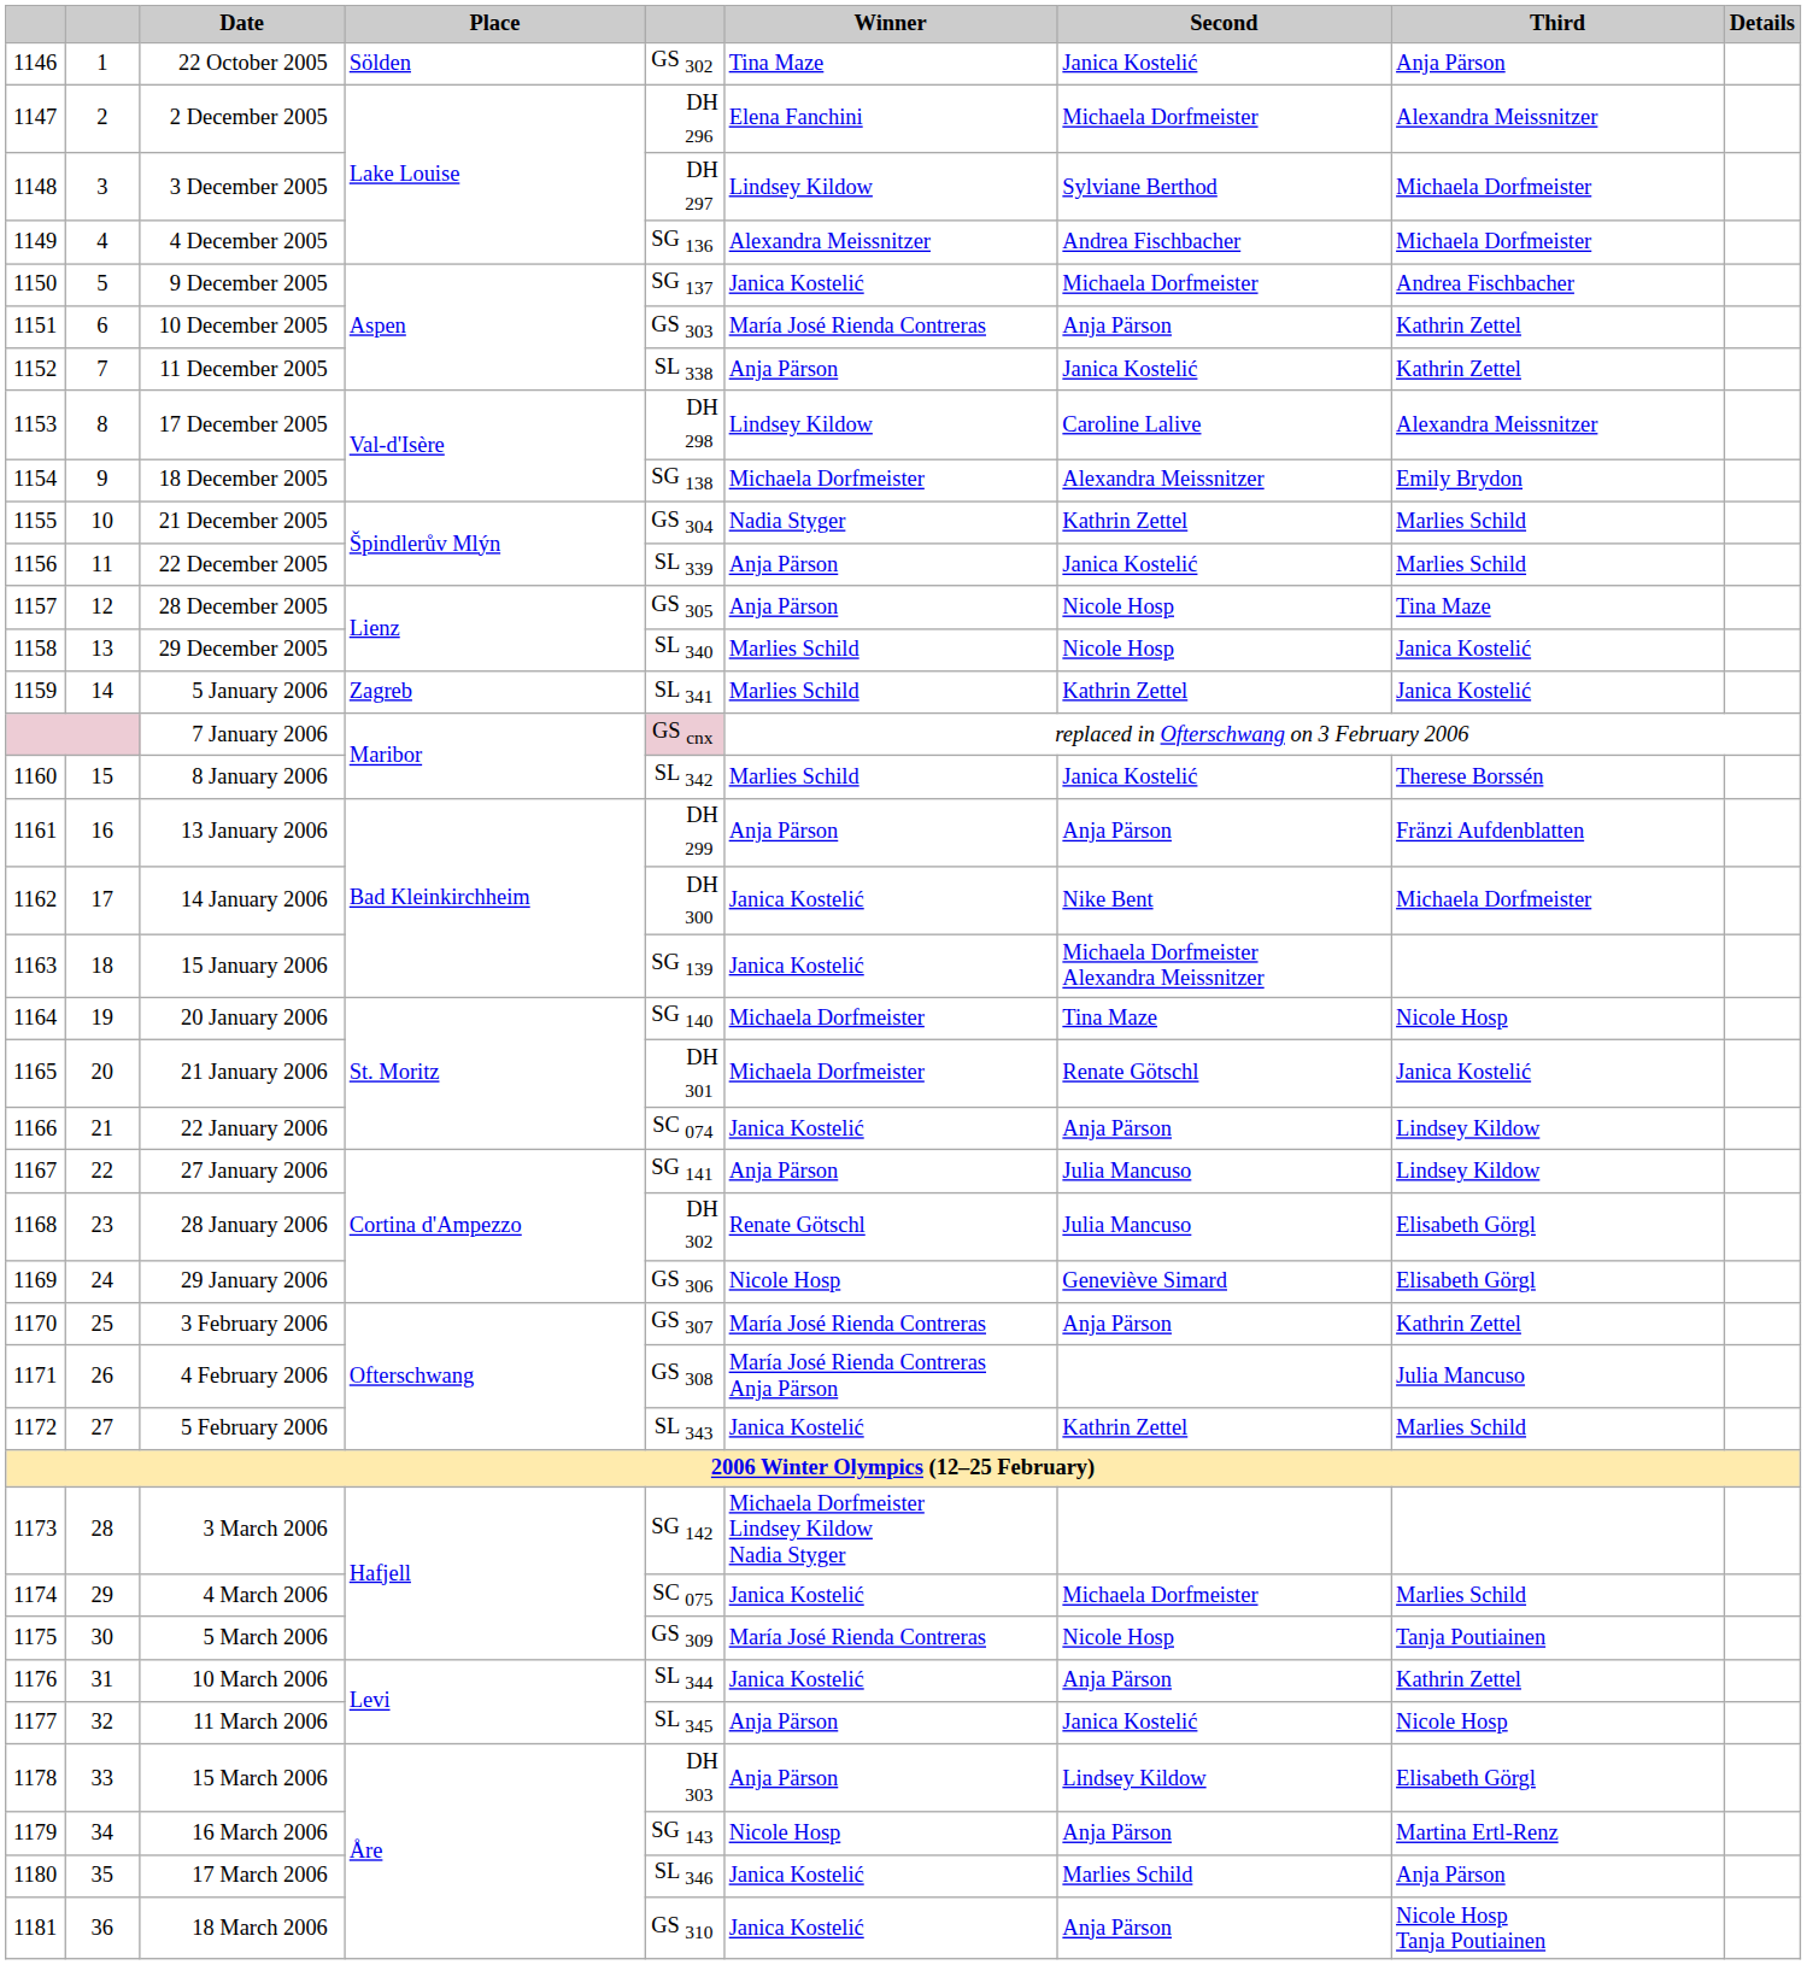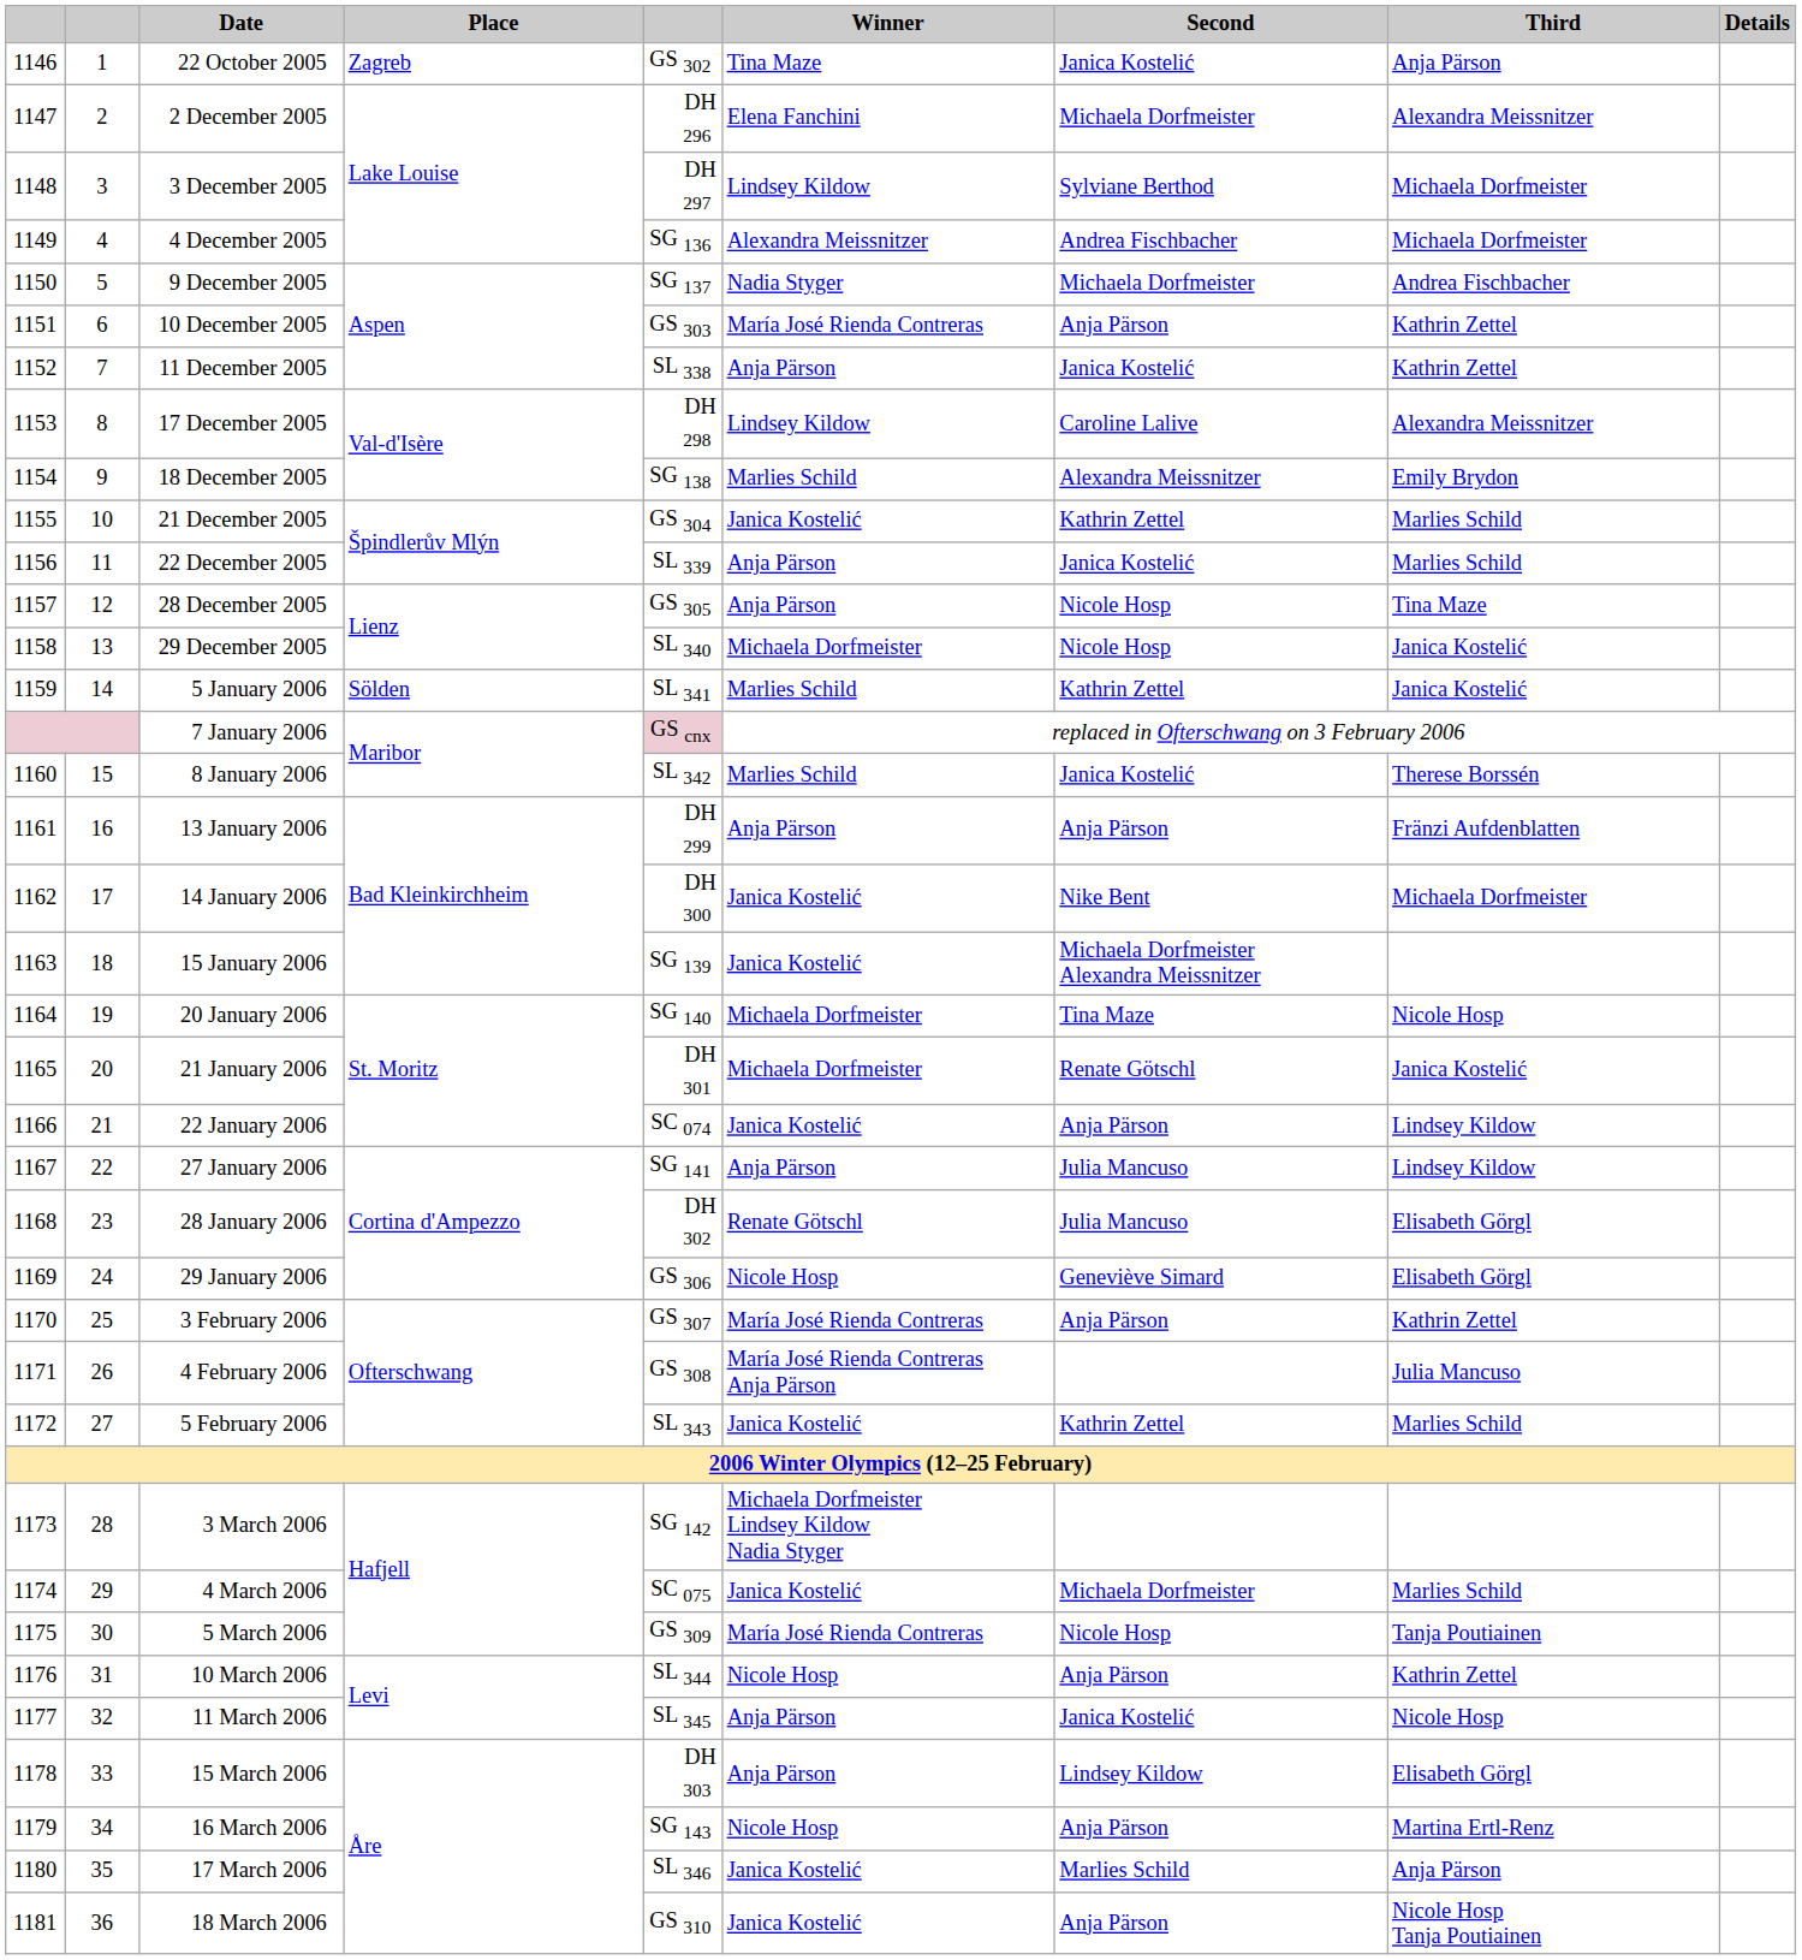 <table class="wikitable plainrowheaders" style="background:#fff; font-size:86%; line-height:16px; border:grey solid 1px; border-collapse:collapse;">
 <tr style="background:#ccc; text-align:center;">
 <td align="center" width="30"></td>
 <td align="center" width="40"></td>
 <td align="center" width="120"><strong>Date</strong></td>
 <td align="center" width="180"><strong>Place</strong></td>
 <td align="center" width="42"></td>
 <td align="center" width="200"><strong>Winner</strong></td>
 <td align="center" width="200"><strong>Second</strong></td>
 <td align="center" width="200"><strong>Third</strong></td>
 <td align="center" width="10"><strong>Details</strong></td>
 </tr>
 <tr>
 <td align=center>1146</td>
 <td align=center>1</td>
 <td align=right>22 October 2005  </td>
-<td> <a href='#'>Sölden</a></td>
+<td> <a href='#'>Zagreb</a></td>
 <td align=right>GS <sub>302</sub> </td>
 <td> <a href='#'>Tina Maze</a></td>
 <td> <a href='#'>Janica Kostelić</a></td>
 <td> <a href='#'>Anja Pärson</a></td>
 <td></td>
 </tr>
 <tr>
 <td align=center>1147</td>
 <td align=center>2</td>
 <td align=right>2 December 2005  </td>
 <td rowspan=3> <a href='#'>Lake Louise</a></td>
 <td align=right>DH <sub>296</sub> </td>
 <td> <a href='#'>Elena Fanchini</a></td>
 <td> <a href='#'>Michaela Dorfmeister</a></td>
 <td> <a href='#'>Alexandra Meissnitzer</a></td>
 <td></td>
 </tr>
 <tr>
 <td align=center>1148</td>
 <td align=center>3</td>
 <td align=right>3 December 2005  </td>
 <td align=right>DH <sub>297</sub> </td>
 <td> <a href='#'>Lindsey Kildow</a></td>
 <td> <a href='#'>Sylviane Berthod</a></td>
 <td> <a href='#'>Michaela Dorfmeister</a></td>
 <td></td>
 </tr>
 <tr>
 <td align=center>1149</td>
 <td align=center>4</td>
 <td align=right>4 December 2005  </td>
 <td align=right>SG <sub>136</sub> </td>
 <td> <a href='#'>Alexandra Meissnitzer</a></td>
 <td> <a href='#'>Andrea Fischbacher</a></td>
 <td> <a href='#'>Michaela Dorfmeister</a></td>
 <td></td>
 </tr>
 <tr>
 <td align=center>1150</td>
 <td align=center>5</td>
 <td align=right>9 December 2005  </td>
 <td rowspan=3> <a href='#'>Aspen</a></td>
 <td align=right>SG <sub>137</sub> </td>
-<td> <a href='#'>Janica Kostelić</a></td>
+<td> <a href='#'>Nadia Styger</a></td>
 <td> <a href='#'>Michaela Dorfmeister</a></td>
 <td> <a href='#'>Andrea Fischbacher</a></td>
 <td></td>
 </tr>
 <tr>
 <td align=center>1151</td>
 <td align=center>6</td>
 <td align=right>10 December 2005  </td>
 <td align=right>GS <sub>303</sub> </td>
 <td> <a href='#'>María José Rienda Contreras</a></td>
 <td> <a href='#'>Anja Pärson</a></td>
 <td> <a href='#'>Kathrin Zettel</a></td>
 <td></td>
 </tr>
 <tr>
 <td align=center>1152</td>
 <td align=center>7</td>
 <td align=right>11 December 2005  </td>
 <td align=right>SL <sub>338</sub> </td>
 <td> <a href='#'>Anja Pärson</a></td>
 <td> <a href='#'>Janica Kostelić</a></td>
 <td> <a href='#'>Kathrin Zettel</a></td>
 <td></td>
 </tr>
 <tr>
 <td align=center>1153</td>
 <td align=center>8</td>
 <td align=right>17 December 2005  </td>
 <td rowspan=2> <a href='#'>Val-d'Isère</a></td>
 <td align=right>DH <sub>298</sub> </td>
 <td> <a href='#'>Lindsey Kildow</a></td>
 <td> <a href='#'>Caroline Lalive</a></td>
 <td> <a href='#'>Alexandra Meissnitzer</a></td>
 <td></td>
 </tr>
 <tr>
 <td align=center>1154</td>
 <td align=center>9</td>
 <td align=right>18 December 2005  </td>
 <td align=right>SG <sub>138</sub> </td>
-<td> <a href='#'>Michaela Dorfmeister</a></td>
+<td> <a href='#'>Marlies Schild</a></td>
 <td> <a href='#'>Alexandra Meissnitzer</a></td>
 <td> <a href='#'>Emily Brydon</a></td>
 <td></td>
 </tr>
 <tr>
 <td align=center>1155</td>
 <td align=center>10</td>
 <td align=right>21 December 2005  </td>
 <td rowspan=2> <a href='#'>Špindlerův Mlýn</a></td>
 <td align=right>GS <sub>304</sub> </td>
-<td> <a href='#'>Nadia Styger</a></td>
+<td> <a href='#'>Janica Kostelić</a></td>
 <td> <a href='#'>Kathrin Zettel</a></td>
 <td> <a href='#'>Marlies Schild</a></td>
 <td></td>
 </tr>
 <tr>
 <td align=center>1156</td>
 <td align=center>11</td>
 <td align=right>22 December 2005  </td>
 <td align=right>SL <sub>339</sub> </td>
 <td> <a href='#'>Anja Pärson</a></td>
 <td> <a href='#'>Janica Kostelić</a></td>
 <td> <a href='#'>Marlies Schild</a></td>
 <td></td>
 </tr>
 <tr>
 <td align=center>1157</td>
 <td align=center>12</td>
 <td align=right>28 December 2005  </td>
 <td rowspan=2> <a href='#'>Lienz</a></td>
 <td align=right>GS <sub>305</sub> </td>
 <td> <a href='#'>Anja Pärson</a></td>
 <td> <a href='#'>Nicole Hosp</a></td>
 <td> <a href='#'>Tina Maze</a></td>
 <td></td>
 </tr>
 <tr>
 <td align=center>1158</td>
 <td align=center>13</td>
 <td align=right>29 December 2005  </td>
 <td align=right>SL <sub>340</sub> </td>
-<td> <a href='#'>Marlies Schild</a></td>
+<td> <a href='#'>Michaela Dorfmeister</a></td>
 <td> <a href='#'>Nicole Hosp</a></td>
 <td> <a href='#'>Janica Kostelić</a></td>
 <td></td>
 </tr>
 <tr>
 <td align=center>1159</td>
 <td align=center>14</td>
 <td align=right>5 January 2006  </td>
-<td> <a href='#'>Zagreb</a></td>
+<td> <a href='#'>Sölden</a></td>
 <td align=right>SL <sub>341</sub> </td>
 <td> <a href='#'>Marlies Schild</a></td>
 <td> <a href='#'>Kathrin Zettel</a></td>
 <td> <a href='#'>Janica Kostelić</a></td>
 <td></td>
 </tr>
 <tr>
 <td colspan=2 bgcolor="EDCCD5"></td>
 <td align=right>7 January 2006  </td>
 <td rowspan=2> <a href='#'>Maribor</a></td>
 <td align=right bgcolor="EDCCD5">GS <sub>cnx</sub> </td>
 <td colspan=4 align=center><em>replaced in <a href='#'>Ofterschwang</a> on 3 February 2006</em></td>
 </tr>
 <tr>
 <td align=center>1160</td>
 <td align=center>15</td>
 <td align=right>8 January 2006  </td>
 <td align=right>SL <sub>342</sub> </td>
 <td> <a href='#'>Marlies Schild</a></td>
 <td> <a href='#'>Janica Kostelić</a></td>
 <td> <a href='#'>Therese Borssén</a></td>
 <td></td>
 </tr>
 <tr>
 <td align=center>1161</td>
 <td align=center>16</td>
 <td align=right>13 January 2006  </td>
 <td rowspan=3> <a href='#'>Bad Kleinkirchheim</a></td>
 <td align=right>DH <sub>299</sub> </td>
 <td> <a href='#'>Anja Pärson</a></td>
 <td> <a href='#'>Anja Pärson</a></td>
 <td> <a href='#'>Fränzi Aufdenblatten</a></td>
 <td></td>
 </tr>
 <tr>
 <td align=center>1162</td>
 <td align=center>17</td>
 <td align=right>14 January 2006  </td>
 <td align=right>DH <sub>300</sub> </td>
 <td> <a href='#'>Janica Kostelić</a></td>
 <td> <a href='#'>Nike Bent</a></td>
 <td> <a href='#'>Michaela Dorfmeister</a></td>
 <td></td>
 </tr>
 <tr>
 <td align=center>1163</td>
 <td align=center>18</td>
 <td align=right>15 January 2006  </td>
 <td align=right>SG <sub>139</sub> </td>
 <td> <a href='#'>Janica Kostelić</a></td>
 <td> <a href='#'>Michaela Dorfmeister</a><br> <a href='#'>Alexandra Meissnitzer</a></td>
 <td></td>
 <td></td>
 </tr>
 <tr>
 <td align=center>1164</td>
 <td align=center>19</td>
 <td align=right>20 January 2006  </td>
 <td rowspan=3> <a href='#'>St. Moritz</a></td>
 <td align=right>SG <sub>140</sub> </td>
 <td> <a href='#'>Michaela Dorfmeister</a></td>
 <td> <a href='#'>Tina Maze</a></td>
 <td> <a href='#'>Nicole Hosp</a></td>
 <td></td>
 </tr>
 <tr>
 <td align=center>1165</td>
 <td align=center>20</td>
 <td align=right>21 January 2006  </td>
 <td align=right>DH <sub>301</sub> </td>
 <td> <a href='#'>Michaela Dorfmeister</a></td>
 <td> <a href='#'>Renate Götschl</a></td>
 <td> <a href='#'>Janica Kostelić</a></td>
 <td></td>
 </tr>
 <tr>
 <td align=center>1166</td>
 <td align=center>21</td>
 <td align=right>22 January 2006  </td>
 <td align=right>SC <sub>074</sub> </td>
 <td> <a href='#'>Janica Kostelić</a></td>
 <td> <a href='#'>Anja Pärson</a></td>
 <td> <a href='#'>Lindsey Kildow</a></td>
 <td></td>
 </tr>
 <tr>
 <td align=center>1167</td>
 <td align=center>22</td>
 <td align=right>27 January 2006  </td>
 <td rowspan=3> <a href='#'>Cortina d'Ampezzo</a></td>
 <td align=right>SG <sub>141</sub> </td>
 <td> <a href='#'>Anja Pärson</a></td>
 <td> <a href='#'>Julia Mancuso</a></td>
 <td> <a href='#'>Lindsey Kildow</a></td>
 <td></td>
 </tr>
 <tr>
 <td align=center>1168</td>
 <td align=center>23</td>
 <td align=right>28 January 2006  </td>
 <td align=right>DH <sub>302</sub> </td>
 <td> <a href='#'>Renate Götschl</a></td>
 <td> <a href='#'>Julia Mancuso</a></td>
 <td> <a href='#'>Elisabeth Görgl</a></td>
 <td></td>
 </tr>
 <tr>
 <td align=center>1169</td>
 <td align=center>24</td>
 <td align=right>29 January 2006  </td>
 <td align=right>GS <sub>306</sub> </td>
 <td> <a href='#'>Nicole Hosp</a></td>
 <td> <a href='#'>Geneviève Simard</a></td>
 <td> <a href='#'>Elisabeth Görgl</a></td>
 <td></td>
 </tr>
 <tr>
 <td align=center>1170</td>
 <td align=center>25</td>
 <td align=right><small></small>3 February 2006  </td>
 <td rowspan=3> <a href='#'>Ofterschwang</a></td>
 <td align=right>GS <sub>307</sub> </td>
 <td> <a href='#'>María José Rienda Contreras</a></td>
 <td> <a href='#'>Anja Pärson</a></td>
 <td> <a href='#'>Kathrin Zettel</a></td>
 <td></td>
 </tr>
 <tr>
 <td align=center>1171</td>
 <td align=center>26</td>
 <td align=right>4 February 2006  </td>
 <td align=right>GS <sub>308</sub> </td>
 <td> <a href='#'>María José Rienda Contreras</a> <br> <a href='#'>Anja Pärson</a></td>
 <td></td>
 <td> <a href='#'>Julia Mancuso</a></td>
 <td></td>
 </tr>
 <tr>
 <td align=center>1172</td>
 <td align=center>27</td>
 <td align=right>5 February 2006  </td>
 <td align=right>SL <sub>343</sub> </td>
 <td> <a href='#'>Janica Kostelić</a></td>
 <td> <a href='#'>Kathrin Zettel</a></td>
 <td> <a href='#'>Marlies Schild</a></td>
 <td></td>
 </tr>
 <tr style="background:#FFEBAD">
 <td colspan="9" style="text-align:center;"><strong><a href='#'>2006 Winter Olympics</a> (12–25 February)</strong></td>
 </tr>
 <tr>
 <td align=center>1173</td>
 <td align=center>28</td>
 <td align=right>3 March 2006  </td>
 <td rowspan=3> <a href='#'>Hafjell</a></td>
 <td align=right>SG <sub>142</sub> </td>
 <td> <a href='#'>Michaela Dorfmeister</a><br> <a href='#'>Lindsey Kildow</a><br> <a href='#'>Nadia Styger</a></td>
 <td></td>
 <td></td>
 <td></td>
 </tr>
 <tr>
 <td align=center>1174</td>
 <td align=center>29</td>
 <td align=right>4 March 2006  </td>
 <td align=right>SC <sub>075</sub> </td>
 <td> <a href='#'>Janica Kostelić</a></td>
 <td> <a href='#'>Michaela Dorfmeister</a></td>
 <td> <a href='#'>Marlies Schild</a></td>
 <td></td>
 </tr>
 <tr>
 <td align=center>1175</td>
 <td align=center>30</td>
 <td align=right>5 March 2006  </td>
 <td align=right>GS <sub>309</sub> </td>
 <td> <a href='#'>María José Rienda Contreras</a></td>
 <td> <a href='#'>Nicole Hosp</a></td>
 <td> <a href='#'>Tanja Poutiainen</a></td>
 <td></td>
 </tr>
 <tr>
 <td align=center>1176</td>
 <td align=center>31</td>
 <td align=right>10 March 2006  </td>
 <td rowspan=2> <a href='#'>Levi</a></td>
 <td align=right>SL <sub>344</sub> </td>
-<td> <a href='#'>Janica Kostelić</a></td>
+<td> <a href='#'>Nicole Hosp</a></td>
 <td> <a href='#'>Anja Pärson</a></td>
 <td> <a href='#'>Kathrin Zettel</a></td>
 <td></td>
 </tr>
 <tr>
 <td align=center>1177</td>
 <td align=center>32</td>
 <td align=right>11 March 2006  </td>
 <td align=right>SL <sub>345</sub> </td>
 <td> <a href='#'>Anja Pärson</a></td>
 <td> <a href='#'>Janica Kostelić</a></td>
 <td> <a href='#'>Nicole Hosp</a></td>
 <td></td>
 </tr>
 <tr>
 <td align=center>1178</td>
 <td align=center>33</td>
 <td align=right>15 March 2006  </td>
 <td rowspan=4> <a href='#'>Åre</a></td>
 <td align=right>DH <sub>303</sub> </td>
 <td> <a href='#'>Anja Pärson</a></td>
 <td> <a href='#'>Lindsey Kildow</a></td>
 <td> <a href='#'>Elisabeth Görgl</a></td>
 <td></td>
 </tr>
 <tr>
 <td align=center>1179</td>
 <td align=center>34</td>
 <td align=right>16 March 2006  </td>
 <td align=right>SG <sub>143</sub> </td>
 <td> <a href='#'>Nicole Hosp</a></td>
 <td> <a href='#'>Anja Pärson</a></td>
 <td> <a href='#'>Martina Ertl-Renz</a></td>
 <td></td>
 </tr>
 <tr>
 <td align=center>1180</td>
 <td align=center>35</td>
 <td align=right>17 March 2006  </td>
 <td align=right>SL <sub>346</sub> </td>
 <td> <a href='#'>Janica Kostelić</a></td>
 <td> <a href='#'>Marlies Schild</a></td>
 <td> <a href='#'>Anja Pärson</a></td>
 <td></td>
 </tr>
 <tr>
 <td align=center>1181</td>
 <td align=center>36</td>
 <td align=right>18 March 2006  </td>
 <td align=right>GS <sub>310</sub> </td>
 <td> <a href='#'>Janica Kostelić</a></td>
 <td> <a href='#'>Anja Pärson</a></td>
 <td> <a href='#'>Nicole Hosp</a> <br>  <a href='#'>Tanja Poutiainen</a></td>
 <td></td>
 </tr>
 </table>
